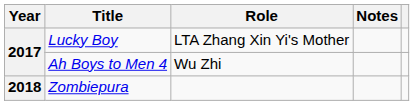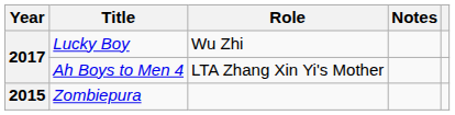 <table class="wikitable sortable plainrowheaders">
 <tr>
 <th scope="col">Year</th>
 <th scope="col">Title</th>
 <th scope="col">Role</th>
 <th scope="col" class="unsortable">Notes</th>
 <th scope="col" class="unsortable"></th>
 </tr>
 <tr>
 <th scope="row" rowspan="2">2017</th>
 <td><em><a href='#'>Lucky Boy</a></em></td>
+<td>Wu Zhi</td>
+<td></td>
+<td></td>
+</tr>
+<tr>
+<td><em><a href='#'>Ah Boys to Men 4</a></em></td>
 <td>LTA Zhang Xin Yi's Mother</td>
 <td></td>
 <td></td>
 </tr>
 <tr>
-<td><em><a href='#'>Ah Boys to Men 4</a></em></td>
-<td>Wu Zhi</td>
-<td></td>
-<td></td>
-</tr>
-<tr>
-<th scope="row" rowspan="1">2018</th>
+<th scope="row" rowspan="1">2015</th>
 <td><em><a href='#'>Zombiepura</a></em></td>
 <td></td>
 <td></td>
 <td></td>
 </tr>
 </table>
